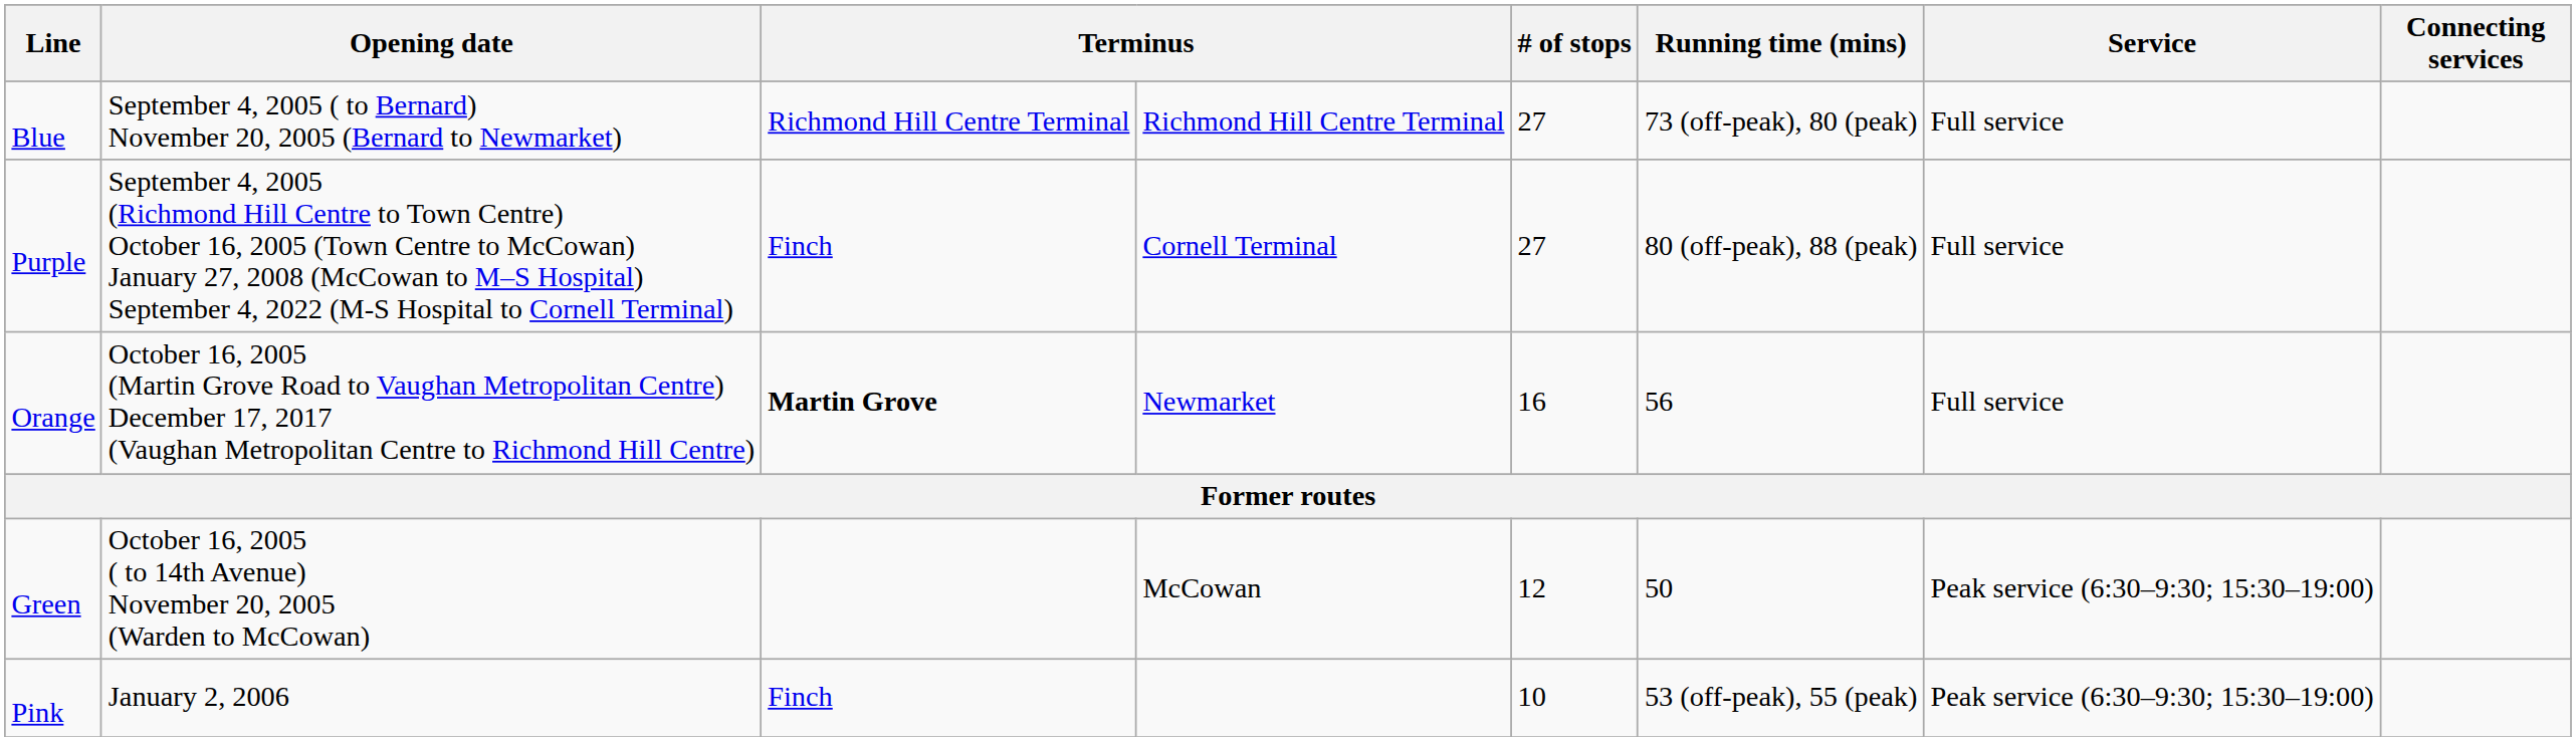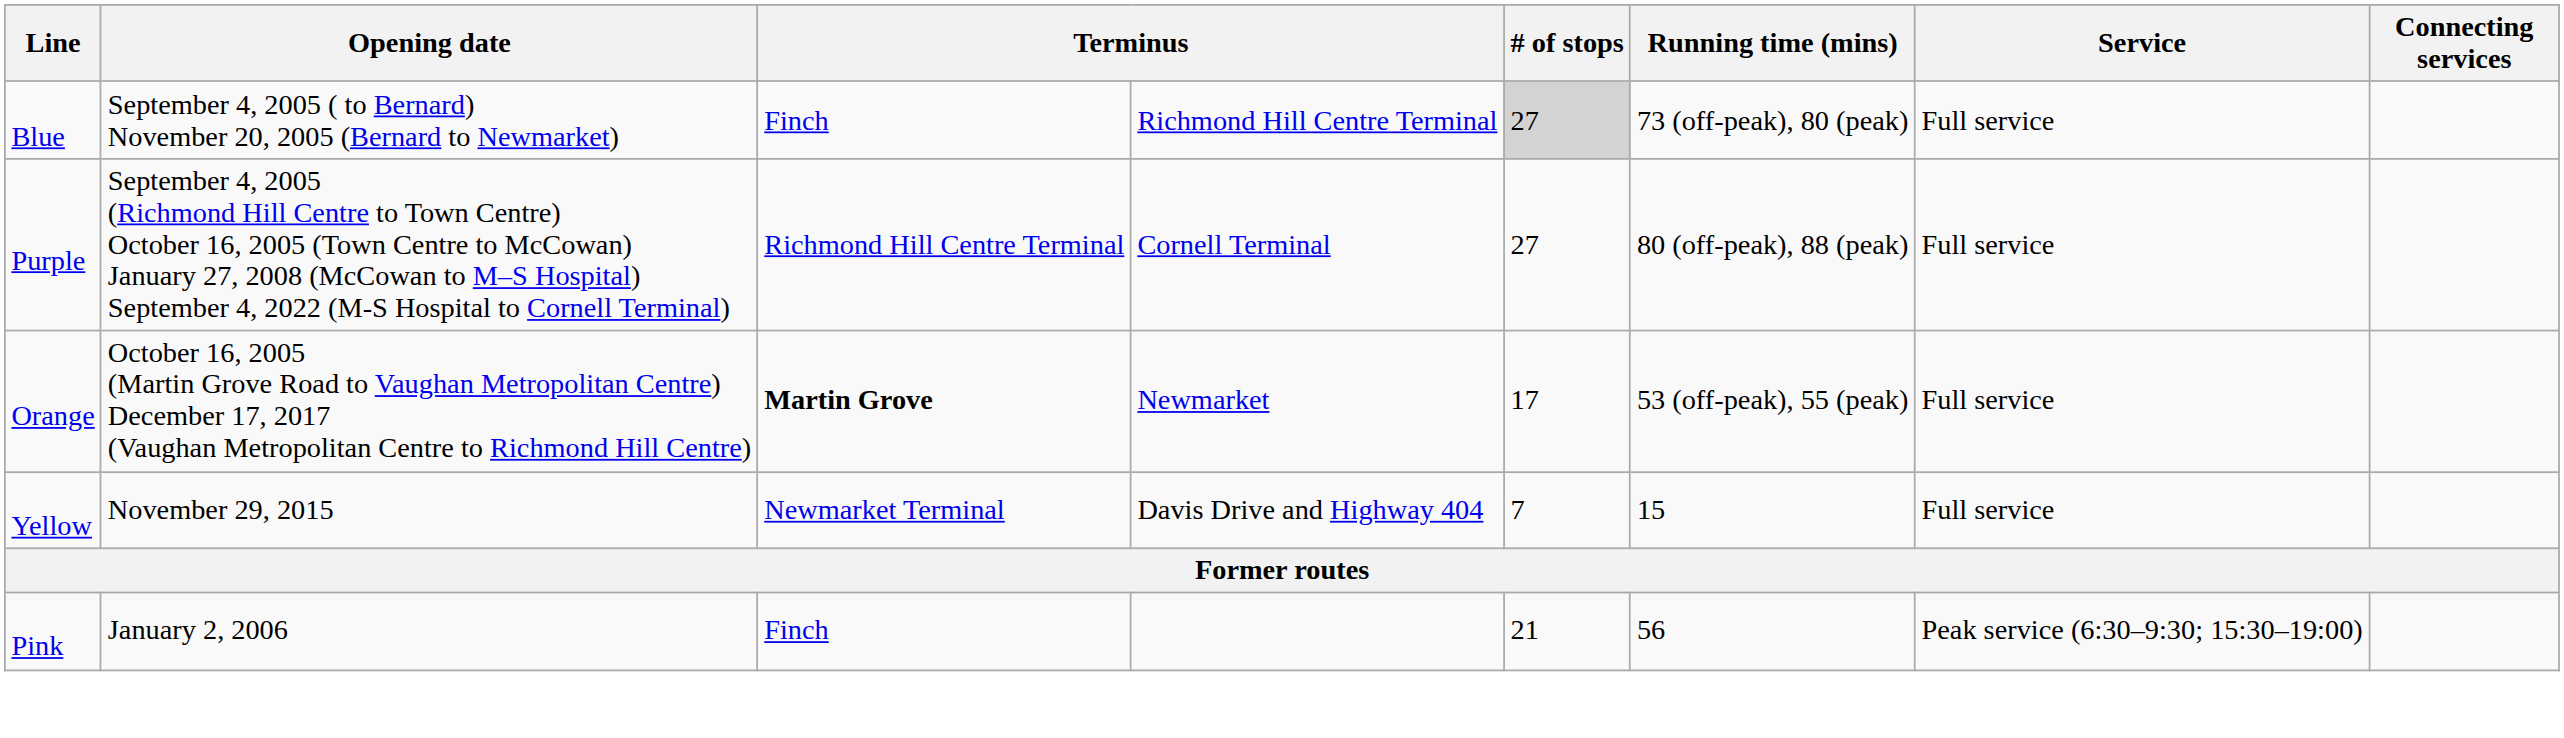 <table class="wikitable">
 <tr>
 <th>Line</th>
 <th>Opening date</th>
 <th colspan="2">Terminus</th>
 <th># of stops</th>
 <th>Running time (mins)</th>
 <th>Service</th>
 <th style="width: 100px;">Connecting services</th>
 </tr>
 <tr>
 <td><br><a href='#'>Blue</a></td>
 <td>September 4, 2005 ( to <a href='#'>Bernard</a>) <br>November 20, 2005 (<a href='#'>Bernard</a> to <a href='#'>Newmarket</a>)</td>
+<td><a href='#'>Finch</a></td>
 <td><a href='#'>Richmond Hill Centre Terminal</a></td>
-<td><a href='#'>Richmond Hill Centre Terminal</a></td>
-<td>27</td>
+<td style="background: lightgrey;">27</td>
 <td>73 (off-peak), 80 (peak)</td>
 <td>Full service</td>
 <td> <br>   <br> </td>
 </tr>
 <tr>
 <td><br><a href='#'>Purple</a></td>
 <td>September 4, 2005<br>(<a href='#'>Richmond Hill Centre</a> to Town Centre)<br>October 16, 2005 (Town Centre to McCowan)<br>January 27, 2008 (McCowan to <a href='#'>M–S Hospital</a>)<br>September 4, 2022 (M-S Hospital to <a href='#'>Cornell Terminal</a>)</td>
-<td><a href='#'>Finch</a></td>
+<td><a href='#'>Richmond Hill Centre Terminal</a></td>
 <td><a href='#'>Cornell Terminal</a></td>
 <td>27</td>
 <td>80 (off-peak), 88 (peak)</td>
 <td>Full service</td>
 <td>  <br>  </td>
 </tr>
 <tr>
 <td><br><a href='#'>Orange</a></td>
 <td>October 16, 2005<br>(Martin Grove Road to <a href='#'>Vaughan Metropolitan Centre</a>)<br>December 17, 2017<br>(Vaughan Metropolitan Centre to <a href='#'>Richmond Hill Centre</a>)</td>
 <td><strong>Martin Grove</strong></td>
 <td><a href='#'>Newmarket</a></td>
-<td>16</td>
-<td>56</td>
+<td>17</td>
+<td>53 (off-peak), 55 (peak)</td>
 <td>Full service</td>
 <td> <br>  <br> </td>
 </tr>
 <tr>
-<th colspan="8">Former routes</th>
+<td><br><a href='#'>Yellow</a></td>
+<td>November 29, 2015</td>
+<td><a href='#'>Newmarket Terminal</a></td>
+<td>Davis Drive and <a href='#'>Highway 404</a></td>
+<td>7</td>
+<td>15</td>
+<td>Full service</td>
+<td> <br> </td>
 </tr>
 <tr>
-<td><br><a href='#'>Green</a></td>
-<td>October 16, 2005 <br>( to 14th Avenue) <br> November 20, 2005 <br>(Warden to McCowan)</td>
-<td></td>
-<td>McCowan</td>
-<td>12</td>
-<td>50</td>
-<td>Peak service (6:30–9:30; 15:30–19:00)</td>
-<td> <br>  <br> </td>
+<th colspan="8">Former routes</th>
 </tr>
 <tr>
 <td><br><a href='#'>Pink</a></td>
 <td>January 2, 2006</td>
 <td><a href='#'>Finch</a></td>
 <td></td>
-<td>10</td>
-<td>53 (off-peak), 55 (peak)</td>
+<td>21</td>
+<td>56</td>
 <td>Peak service (6:30–9:30; 15:30–19:00)</td>
 <td>  <br>    <br> </td>
 </tr>
 </table>
